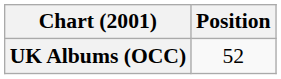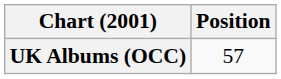 <table class="wikitable plainrowheaders" style="text-align:center">
 <tr>
 <th scope="col">Chart (2001)</th>
 <th scope="col">Position</th>
 </tr>
 <tr>
 <th scope="row">UK Albums (OCC)</th>
-<td>52</td>
+<td>57</td>
 </tr>
 </table>
